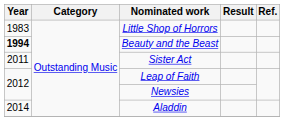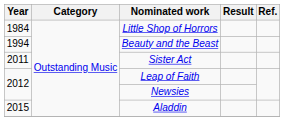 <table class="wikitable plainrowheaders" style="text-align:center;">
 <tr>
 <th>Year</th>
 <th>Category</th>
 <th>Nominated work</th>
 <th>Result</th>
 <th>Ref.</th>
 </tr>
 <tr>
-<td>1983</td>
+<td>1984</td>
 <td rowspan="6"><a href='#'>Outstanding Music</a></td>
 <td><em><a href='#'>Little Shop of Horrors</a></em></td>
 <td></td>
 <td></td>
 </tr>
 <tr>
-<td><strong>1994</strong></td>
+<td>1994</td>
 <td><em><a href='#'>Beauty and the Beast</a></em></td>
 <td></td>
 <td></td>
 </tr>
 <tr>
 <td>2011</td>
 <td><em><a href='#'>Sister Act</a></em></td>
 <td></td>
 <td></td>
 </tr>
 <tr>
 <td rowspan="2">2012</td>
 <td><em><a href='#'>Leap of Faith</a></em></td>
 <td></td>
 <td rowspan="2"></td>
 </tr>
 <tr>
 <td><em><a href='#'>Newsies</a></em></td>
 <td></td>
 </tr>
 <tr>
-<td>2014</td>
+<td>2015</td>
 <td><em><a href='#'>Aladdin</a></em></td>
 <td></td>
 <td></td>
 </tr>
 <tr>
 </tr>
 </table>
